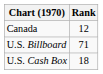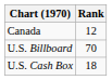 <table class="wikitable sortable">
 <tr>
 <th align="left">Chart (1970)</th>
 <th style="text-align:center;">Rank</th>
 </tr>
 <tr>
 <td>Canada</td>
 <td style="text-align:center;">12</td>
 </tr>
 <tr>
 <td>U.S. <em>Billboard</em></td>
-<td style="text-align:center;">71</td>
+<td style="text-align:center;">70</td>
 </tr>
 <tr>
 <td>U.S. <em>Cash Box</em></td>
 <td style="text-align:center;">18</td>
 </tr>
 </table>
